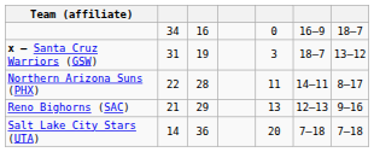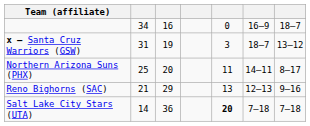 <table class="wikitable" style="text-align:center">
 <tr>
 <th style="width:180px">Team (affiliate)</th>
 <th style="width:30px"></th>
 <th style="width:30px"></th>
 <th style="width:40px"></th>
 <th style="width:40px"></th>
 <th style="width:40px"></th>
 <th style="width:40px"></th>
 </tr>
 <tr>
 <td align=left></td>
 <td>34</td>
 <td>16</td>
 <td></td>
 <td>0</td>
 <td>16–9</td>
 <td>18–7</td>
 </tr>
 <tr>
 <td align=left><strong>x –</strong> <a href='#'>Santa Cruz Warriors</a> (<a href='#'>GSW</a>)</td>
 <td>31</td>
 <td>19</td>
 <td></td>
 <td>3</td>
 <td>18–7</td>
 <td>13–12</td>
 </tr>
 <tr>
 <td align=left><a href='#'>Northern Arizona Suns</a> (<a href='#'>PHX</a>)</td>
-<td>22</td>
-<td>28</td>
+<td>25</td>
+<td>20</td>
 <td></td>
 <td>11</td>
 <td>14–11</td>
 <td>8–17</td>
 </tr>
 <tr>
 <td align=left><a href='#'>Reno Bighorns</a> (<a href='#'>SAC</a>)</td>
 <td>21</td>
 <td>29</td>
 <td></td>
 <td>13</td>
 <td>12–13</td>
 <td>9–16</td>
 </tr>
 <tr>
 <td align=left><a href='#'>Salt Lake City Stars</a> (<a href='#'>UTA</a>)</td>
 <td>14</td>
 <td>36</td>
 <td></td>
-<td>20</td>
+<td><strong>20</strong></td>
 <td>7–18</td>
 <td>7–18</td>
 </tr>
 </table>
